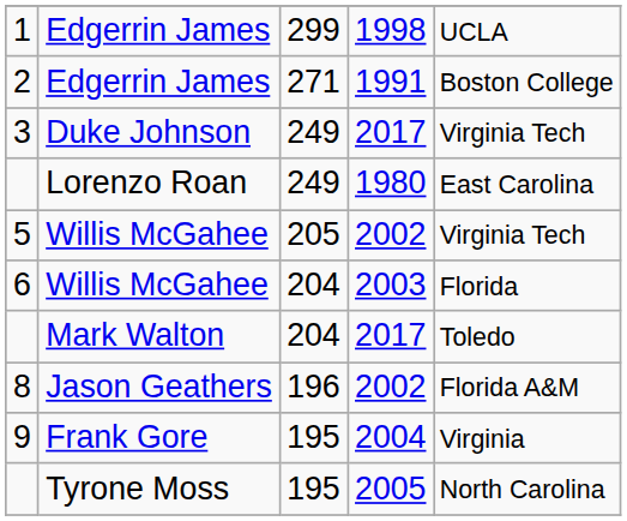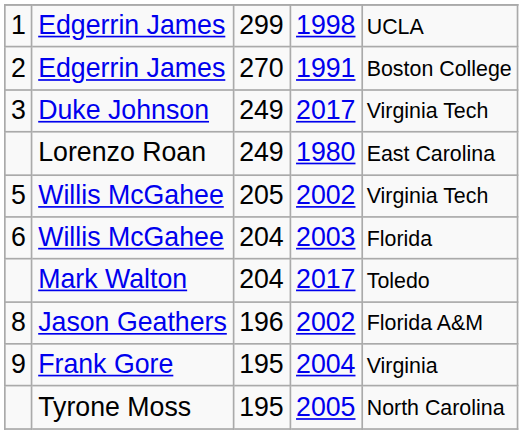 <table class="wikitable">
 <tr>
 </tr>
 <tr>
 <td>1</td>
 <td><a href='#'>Edgerrin James</a></td>
 <td>299</td>
 <td><a href='#'>1998</a></td>
 <td style="font-size:80%;">UCLA</td>
 </tr>
 <tr>
 <td>2</td>
 <td><a href='#'>Edgerrin James</a></td>
-<td>271</td>
+<td>270</td>
 <td><a href='#'>1991</a></td>
 <td style="font-size:80%;">Boston College</td>
 </tr>
 <tr>
 <td>3</td>
 <td><a href='#'>Duke Johnson</a></td>
 <td>249</td>
 <td><a href='#'>2017</a></td>
 <td style="font-size:80%;">Virginia Tech</td>
 </tr>
 <tr>
 <td></td>
 <td>Lorenzo Roan</td>
 <td>249</td>
 <td><a href='#'>1980</a></td>
 <td style="font-size:80%;">East Carolina</td>
 </tr>
 <tr>
 <td>5</td>
 <td><a href='#'>Willis McGahee</a></td>
 <td>205</td>
 <td><a href='#'>2002</a></td>
 <td style="font-size:80%;">Virginia Tech</td>
 </tr>
 <tr>
 <td>6</td>
 <td><a href='#'>Willis McGahee</a></td>
 <td>204</td>
 <td><a href='#'>2003</a></td>
 <td style="font-size:80%;">Florida</td>
 </tr>
 <tr>
 <td></td>
 <td><a href='#'>Mark Walton</a></td>
 <td>204</td>
 <td><a href='#'>2017</a></td>
 <td style="font-size:80%;">Toledo</td>
 </tr>
 <tr>
 <td>8</td>
 <td><a href='#'>Jason Geathers</a></td>
 <td>196</td>
 <td><a href='#'>2002</a></td>
 <td style="font-size:80%;">Florida A&M</td>
 </tr>
 <tr>
 <td>9</td>
 <td><a href='#'>Frank Gore</a></td>
 <td>195</td>
 <td><a href='#'>2004</a></td>
 <td style="font-size:80%;">Virginia</td>
 </tr>
 <tr>
 <td></td>
 <td>Tyrone Moss</td>
 <td>195</td>
 <td><a href='#'>2005</a></td>
 <td style="font-size:80%;">North Carolina</td>
 </tr>
 </table>
